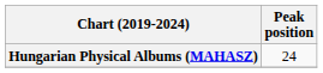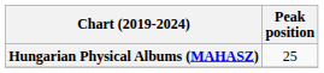 <table class="wikitable sortable plainrowheaders" style="text-align:center">
 <tr>
 <th scope="col">Chart (2019-2024)</th>
 <th scope="col">Peak<br>position</th>
 </tr>
 <tr>
 <th scope="row">Hungarian Physical Albums (<a href='#'>MAHASZ</a>)</th>
-<td>24</td>
+<td>25</td>
 </tr>
 <tr>
 </tr>
 </table>
